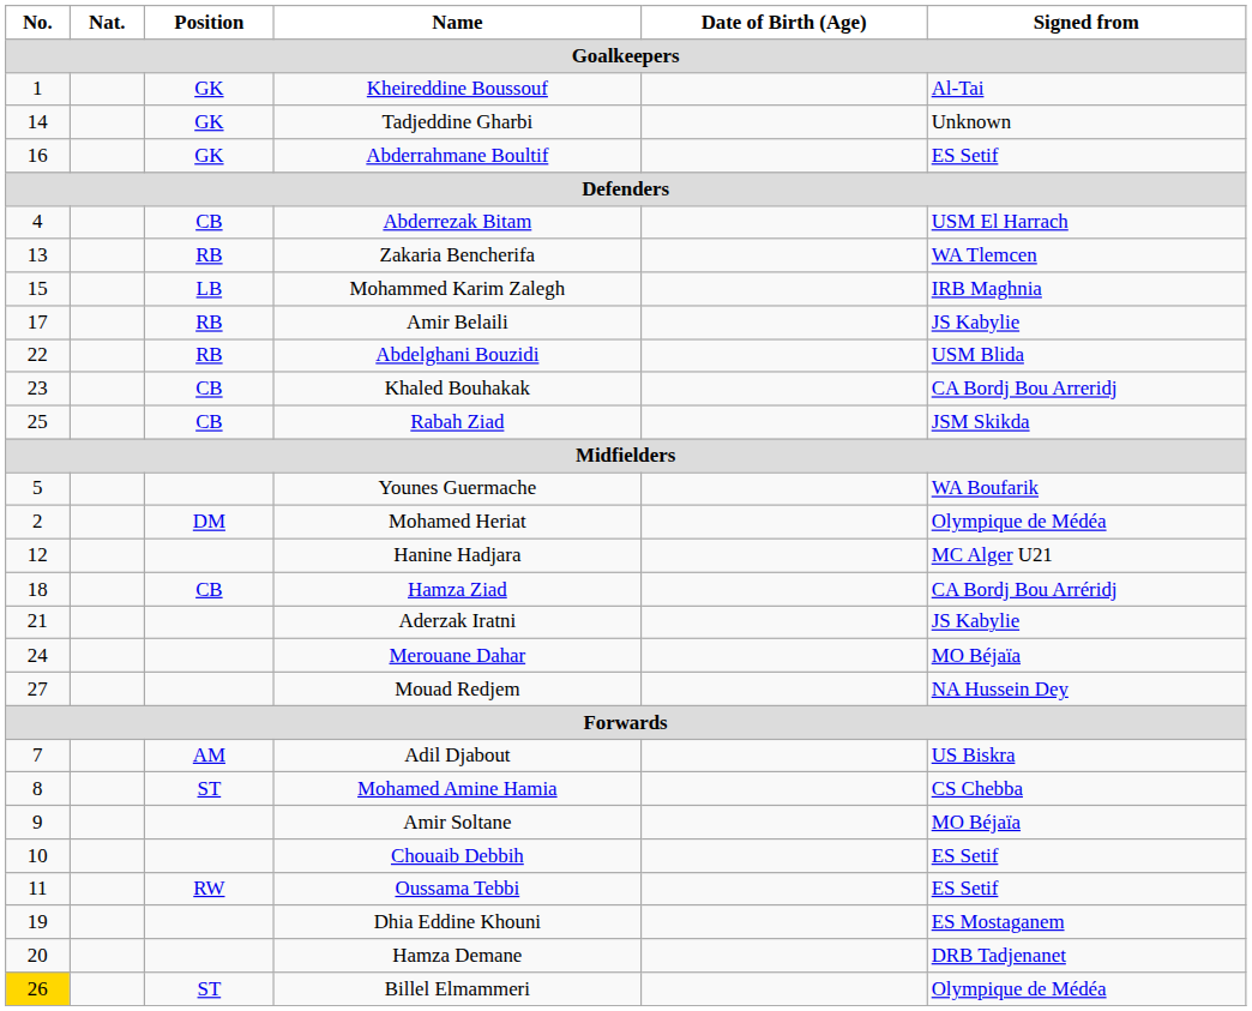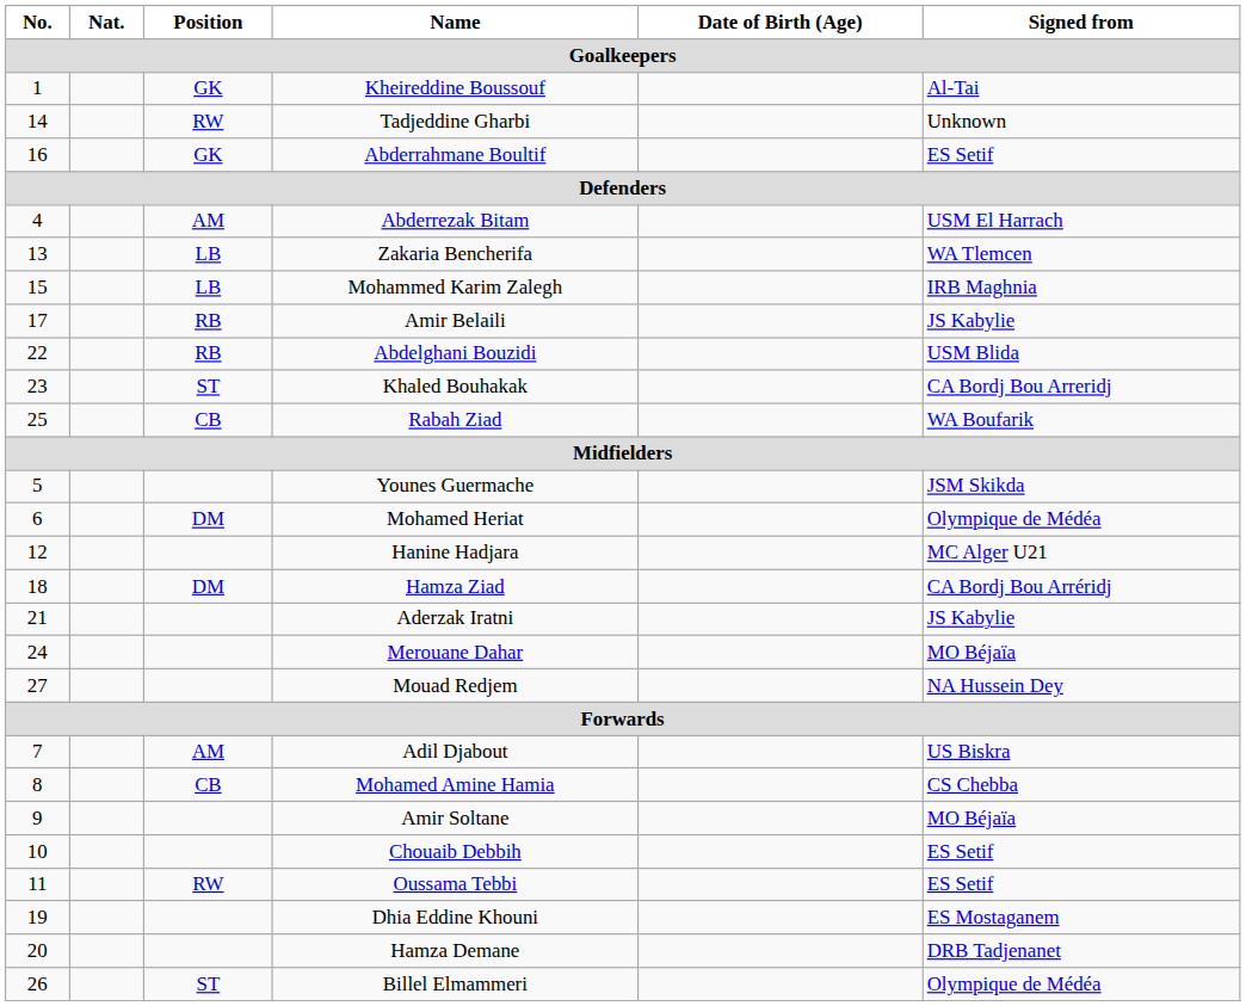 <table class="wikitable" style="text-align:center; font-size:90%; width:70%">
 <tr>
 <th style="background:white; color:black; text-align:center;">No.</th>
 <th style="background:white; color:black; text-align:center;">Nat.</th>
 <th style="background:white; color:black; text-align:center;">Position</th>
 <th style="background:white; color:black; text-align:center;">Name</th>
 <th style="background:white; color:black; text-align:center;">Date of Birth (Age)</th>
 <th style="background:white; color:black; text-align:center;">Signed from</th>
 </tr>
 <tr>
 <th colspan=10 style="background:#DCDCDC; text-align:center;">Goalkeepers</th>
 </tr>
 <tr>
 <td>1</td>
 <td></td>
 <td><a href='#'>GK</a></td>
 <td><a href='#'>Kheireddine Boussouf</a></td>
 <td></td>
 <td style="text-align:left"> <a href='#'>Al-Tai</a></td>
 </tr>
 <tr>
 <td>14</td>
 <td></td>
-<td><a href='#'>GK</a></td>
+<td><a href='#'>RW</a></td>
 <td>Tadjeddine Gharbi</td>
 <td></td>
 <td style="text-align:left"> Unknown</td>
 </tr>
 <tr>
 <td>16</td>
 <td></td>
 <td><a href='#'>GK</a></td>
 <td><a href='#'>Abderrahmane Boultif</a></td>
 <td></td>
 <td style="text-align:left"> <a href='#'>ES Setif</a></td>
 </tr>
 <tr>
 <th colspan=10 style="background:#DCDCDC; text-align:center;">Defenders</th>
 </tr>
 <tr>
 <td>4</td>
 <td></td>
-<td><a href='#'>CB</a></td>
+<td><a href='#'>AM</a></td>
 <td><a href='#'>Abderrezak Bitam</a></td>
 <td></td>
 <td style="text-align:left"> <a href='#'>USM El Harrach</a></td>
 </tr>
 <tr>
 <td>13</td>
 <td></td>
-<td><a href='#'>RB</a></td>
+<td><a href='#'>LB</a></td>
 <td>Zakaria Bencherifa</td>
 <td></td>
 <td style="text-align:left"> <a href='#'>WA Tlemcen</a></td>
 </tr>
 <tr>
 <td>15</td>
 <td></td>
 <td><a href='#'>LB</a></td>
 <td>Mohammed Karim Zalegh</td>
 <td></td>
 <td style="text-align:left"> <a href='#'>IRB Maghnia</a></td>
 </tr>
 <tr>
 <td>17</td>
 <td></td>
 <td><a href='#'>RB</a></td>
 <td>Amir Belaili</td>
 <td></td>
 <td style="text-align:left"> <a href='#'>JS Kabylie</a></td>
 </tr>
 <tr>
 <td>22</td>
 <td></td>
 <td><a href='#'>RB</a></td>
 <td><a href='#'>Abdelghani Bouzidi</a></td>
 <td></td>
 <td style="text-align:left"> <a href='#'>USM Blida</a></td>
 </tr>
 <tr>
 <td>23</td>
 <td></td>
-<td><a href='#'>CB</a></td>
+<td><a href='#'>ST</a></td>
 <td>Khaled Bouhakak</td>
 <td></td>
 <td style="text-align:left"> <a href='#'>CA Bordj Bou Arreridj</a></td>
 </tr>
 <tr>
 <td>25</td>
 <td></td>
 <td><a href='#'>CB</a></td>
 <td><a href='#'>Rabah Ziad</a></td>
 <td></td>
-<td style="text-align:left"> <a href='#'>JSM Skikda</a></td>
+<td style="text-align:left"> <a href='#'>WA Boufarik</a></td>
 </tr>
 <tr>
 <th colspan=10 style="background:#DCDCDC; text-align:center;">Midfielders</th>
 </tr>
 <tr>
 <td>5</td>
 <td></td>
 <td></td>
 <td>Younes Guermache</td>
 <td></td>
-<td style="text-align:left"> <a href='#'>WA Boufarik</a></td>
+<td style="text-align:left"> <a href='#'>JSM Skikda</a></td>
 </tr>
 <tr>
-<td>2</td>
+<td>6</td>
 <td></td>
 <td><a href='#'>DM</a></td>
 <td>Mohamed Heriat</td>
 <td></td>
 <td style="text-align:left"> <a href='#'>Olympique de Médéa</a></td>
 </tr>
 <tr>
 <td>12</td>
 <td></td>
 <td></td>
 <td>Hanine Hadjara</td>
 <td></td>
 <td style="text-align:left"> <a href='#'>MC Alger</a> U21</td>
 </tr>
 <tr>
 <td>18</td>
 <td></td>
-<td><a href='#'>CB</a></td>
+<td><a href='#'>DM</a></td>
 <td><a href='#'>Hamza Ziad</a></td>
 <td></td>
 <td style="text-align:left"> <a href='#'>CA Bordj Bou Arréridj</a></td>
 </tr>
 <tr>
 <td>21</td>
 <td></td>
 <td></td>
 <td>Aderzak Iratni</td>
 <td></td>
 <td style="text-align:left"> <a href='#'>JS Kabylie</a></td>
 </tr>
 <tr>
 <td>24</td>
 <td></td>
 <td></td>
 <td><a href='#'>Merouane Dahar</a></td>
 <td></td>
 <td style="text-align:left"> <a href='#'>MO Béjaïa</a></td>
 </tr>
 <tr>
 <td>27</td>
 <td></td>
 <td></td>
 <td>Mouad Redjem</td>
 <td></td>
 <td style="text-align:left"> <a href='#'>NA Hussein Dey</a></td>
 </tr>
 <tr>
 <th colspan=10 style="background:#DCDCDC; text-align:center;">Forwards</th>
 </tr>
 <tr>
 <td>7</td>
 <td></td>
 <td><a href='#'>AM</a></td>
 <td>Adil Djabout</td>
 <td></td>
 <td style="text-align:left"> <a href='#'>US Biskra</a></td>
 </tr>
 <tr>
 <td>8</td>
 <td></td>
-<td><a href='#'>ST</a></td>
+<td><a href='#'>CB</a></td>
 <td><a href='#'>Mohamed Amine Hamia</a></td>
 <td></td>
 <td style="text-align:left"> <a href='#'>CS Chebba</a></td>
 </tr>
 <tr>
 <td>9</td>
 <td></td>
 <td></td>
 <td>Amir Soltane</td>
 <td></td>
 <td style="text-align:left"> <a href='#'>MO Béjaïa</a></td>
 </tr>
 <tr>
 <td>10</td>
 <td></td>
 <td></td>
 <td><a href='#'>Chouaib Debbih</a></td>
 <td></td>
 <td style="text-align:left"> <a href='#'>ES Setif</a></td>
 </tr>
 <tr>
 <td>11</td>
 <td></td>
 <td><a href='#'>RW</a></td>
 <td><a href='#'>Oussama Tebbi</a></td>
 <td></td>
 <td style="text-align:left"> <a href='#'>ES Setif</a></td>
 </tr>
 <tr>
 <td>19</td>
 <td></td>
 <td></td>
 <td>Dhia Eddine Khouni</td>
 <td></td>
 <td style="text-align:left"> <a href='#'>ES Mostaganem</a></td>
 </tr>
 <tr>
 <td>20</td>
 <td></td>
 <td></td>
 <td>Hamza Demane</td>
 <td></td>
 <td style="text-align:left"> <a href='#'>DRB Tadjenanet</a></td>
 </tr>
 <tr>
-<td style="background: gold;">26</td>
+<td>26</td>
 <td></td>
 <td><a href='#'>ST</a></td>
 <td>Billel Elmammeri</td>
 <td></td>
 <td style="text-align:left"> <a href='#'>Olympique de Médéa</a></td>
 </tr>
 <tr>
 </tr>
 </table>
